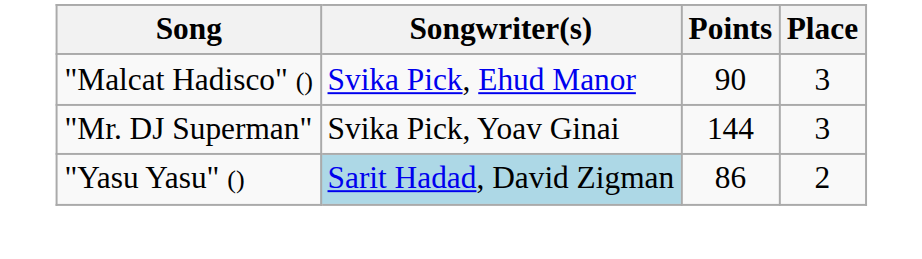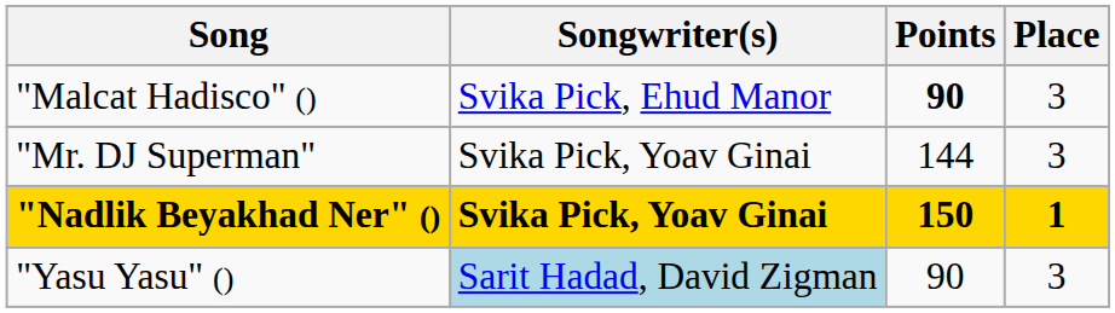 <table class="sortable wikitable" style="margin: 1em auto 1em auto; text-align:center">
 <tr>
 <th>Song</th>
 <th>Songwriter(s)</th>
 <th>Points</th>
 <th>Place</th>
 </tr>
 <tr>
 <td align="left">"Malcat Hadisco" <small>()</small></td>
 <td align="left"><a href='#'>Svika Pick</a>, <a href='#'>Ehud Manor</a></td>
-<td>90</td>
+<td><strong>90</strong></td>
 <td>3</td>
 </tr>
 <tr>
 <td align="left">"Mr. DJ Superman"</td>
 <td align="left">Svika Pick, Yoav Ginai</td>
 <td>144</td>
 <td>3</td>
 </tr>
+<tr style="font-weight:bold; background:gold;">
+<td align="left">"Nadlik Beyakhad Ner" <small>()</small></td>
+<td align="left">Svika Pick, Yoav Ginai</td>
+<td>150</td>
+<td>1</td>
+</tr>
 <tr>
 <td align="left">"Yasu Yasu" <small>()</small></td>
 <td align="left" style="background: lightblue;"><a href='#'>Sarit Hadad</a>, David Zigman</td>
-<td>86</td>
-<td>2</td>
+<td>90</td>
+<td>3</td>
 </tr>
 </table>
